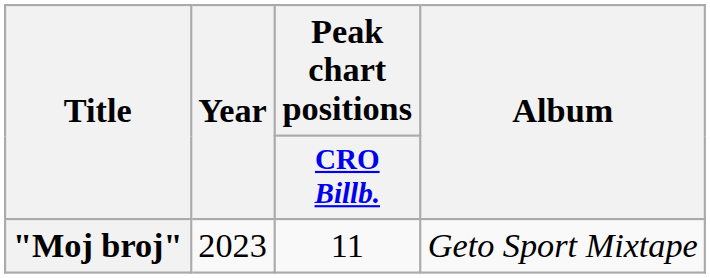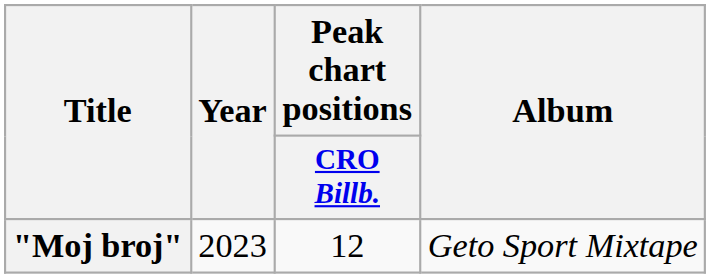 <table class="wikitable plainrowheaders" style="text-align:center;">
 <tr>
 <th rowspan="2" scope="col">Title</th>
 <th rowspan="2" scope="col">Year</th>
 <th colspan="1">Peak chart positions</th>
 <th rowspan="2" scope="col">Album</th>
 </tr>
 <tr>
 <th style="width:2.5em; font-size:85%"><a href='#'>CRO<br><em>Billb.</em></a><br></th>
 </tr>
 <tr>
 <th scope="row">"Moj broj"<br></th>
 <td>2023</td>
-<td>11</td>
+<td>12</td>
 <td><em>Geto Sport Mixtape</em></td>
 </tr>
 </table>
